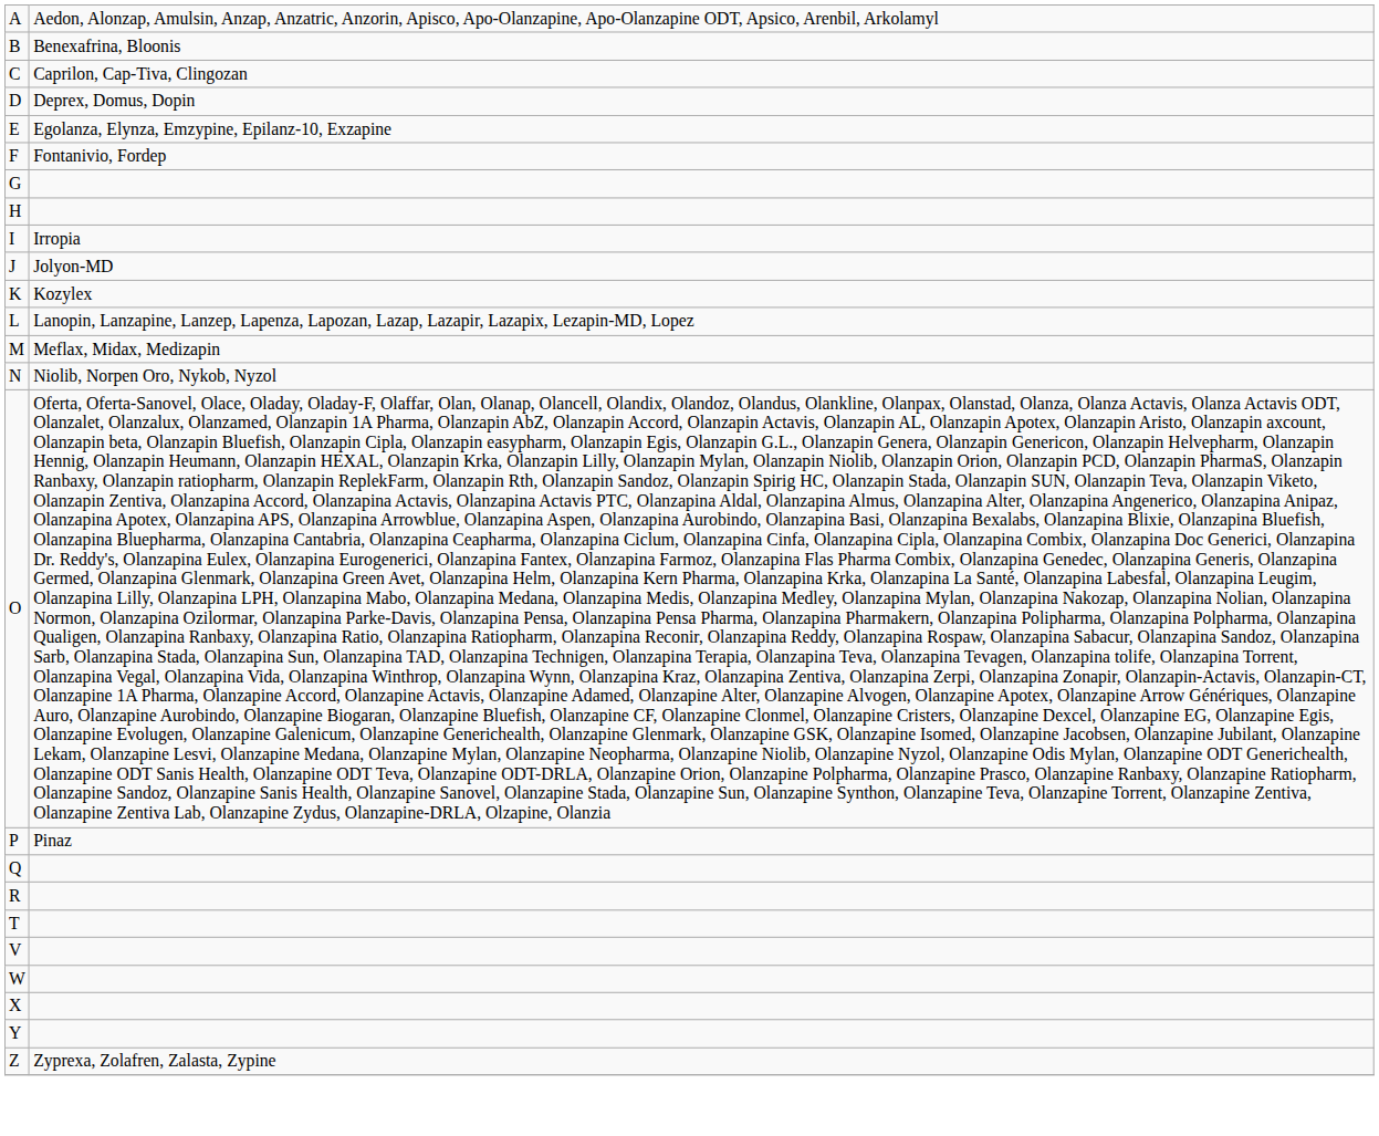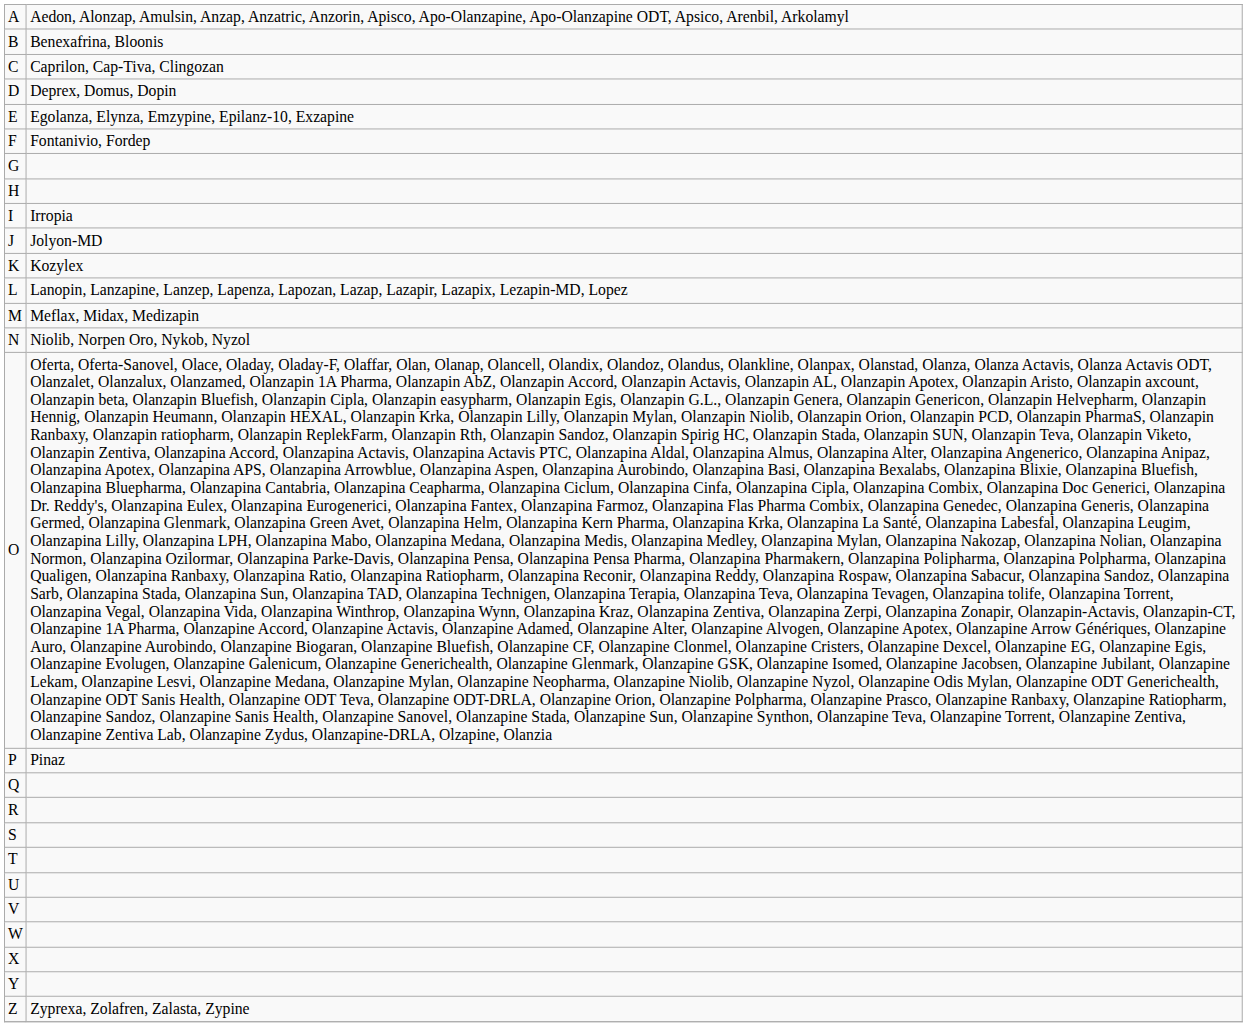 <table class="wikitable mw-collapsible mw-collapsed" style="width:100%">
 <tr>
 <td>A</td>
 <td>Aedon, Alonzap, Amulsin, Anzap, Anzatric, Anzorin, Apisco, Apo-Olanzapine, Apo-Olanzapine ODT, Apsico, Arenbil, Arkolamyl</td>
 </tr>
 <tr>
 <td>B</td>
 <td>Benexafrina, Bloonis</td>
 </tr>
 <tr>
 <td>C</td>
 <td>Caprilon, Cap-Tiva, Clingozan</td>
 </tr>
 <tr>
 <td>D</td>
 <td>Deprex, Domus, Dopin</td>
 </tr>
 <tr>
 <td>E</td>
 <td>Egolanza, Elynza, Emzypine, Epilanz-10, Exzapine</td>
 </tr>
 <tr>
 <td>F</td>
 <td>Fontanivio, Fordep</td>
 </tr>
 <tr>
 <td>G</td>
 <td></td>
 </tr>
 <tr>
 <td>H</td>
 <td></td>
 </tr>
 <tr>
 <td>I</td>
 <td>Irropia</td>
 </tr>
 <tr>
 <td>J</td>
 <td>Jolyon-MD</td>
 </tr>
 <tr>
 <td>K</td>
 <td>Kozylex</td>
 </tr>
 <tr>
 <td>L</td>
 <td>Lanopin, Lanzapine, Lanzep, Lapenza, Lapozan, Lazap, Lazapir, Lazapix, Lezapin-MD, Lopez</td>
 </tr>
 <tr>
 <td>M</td>
 <td>Meflax, Midax, Medizapin</td>
 </tr>
 <tr>
 <td>N</td>
 <td>Niolib, Norpen Oro, Nykob, Nyzol</td>
 </tr>
 <tr>
 <td>O</td>
 <td>Oferta, Oferta-Sanovel, Olace, Oladay, Oladay-F, Olaffar, Olan, Olanap, Olancell, Olandix, Olandoz, Olandus, Olankline, Olanpax, Olanstad, Olanza, Olanza Actavis, Olanza Actavis ODT, Olanzalet, Olanzalux, Olanzamed, Olanzapin 1A Pharma, Olanzapin AbZ, Olanzapin Accord, Olanzapin Actavis, Olanzapin AL, Olanzapin Apotex, Olanzapin Aristo, Olanzapin axcount, Olanzapin beta, Olanzapin Bluefish, Olanzapin Cipla, Olanzapin easypharm, Olanzapin Egis, Olanzapin G.L., Olanzapin Genera, Olanzapin Genericon, Olanzapin Helvepharm, Olanzapin Hennig, Olanzapin Heumann, Olanzapin HEXAL, Olanzapin Krka, Olanzapin Lilly, Olanzapin Mylan, Olanzapin Niolib, Olanzapin Orion, Olanzapin PCD, Olanzapin PharmaS, Olanzapin Ranbaxy, Olanzapin ratiopharm, Olanzapin ReplekFarm, Olanzapin Rth, Olanzapin Sandoz, Olanzapin Spirig HC, Olanzapin Stada, Olanzapin SUN, Olanzapin Teva, Olanzapin Viketo, Olanzapin Zentiva, Olanzapina Accord, Olanzapina Actavis, Olanzapina Actavis PTC, Olanzapina Aldal, Olanzapina Almus, Olanzapina Alter, Olanzapina Angenerico, Olanzapina Anipaz, Olanzapina Apotex, Olanzapina APS, Olanzapina Arrowblue, Olanzapina Aspen, Olanzapina Aurobindo, Olanzapina Basi, Olanzapina Bexalabs, Olanzapina Blixie, Olanzapina Bluefish, Olanzapina Bluepharma, Olanzapina Cantabria, Olanzapina Ceapharma, Olanzapina Ciclum, Olanzapina Cinfa, Olanzapina Cipla, Olanzapina Combix, Olanzapina Doc Generici, Olanzapina Dr. Reddy's, Olanzapina Eulex, Olanzapina Eurogenerici, Olanzapina Fantex, Olanzapina Farmoz, Olanzapina Flas Pharma Combix, Olanzapina Genedec, Olanzapina Generis, Olanzapina Germed, Olanzapina Glenmark, Olanzapina Green Avet, Olanzapina Helm, Olanzapina Kern Pharma, Olanzapina Krka, Olanzapina La Santé, Olanzapina Labesfal, Olanzapina Leugim, Olanzapina Lilly, Olanzapina LPH, Olanzapina Mabo, Olanzapina Medana, Olanzapina Medis, Olanzapina Medley, Olanzapina Mylan, Olanzapina Nakozap, Olanzapina Nolian, Olanzapina Normon, Olanzapina Ozilormar, Olanzapina Parke-Davis, Olanzapina Pensa, Olanzapina Pensa Pharma, Olanzapina Pharmakern, Olanzapina Polipharma, Olanzapina Polpharma, Olanzapina Qualigen, Olanzapina Ranbaxy, Olanzapina Ratio, Olanzapina Ratiopharm, Olanzapina Reconir, Olanzapina Reddy, Olanzapina Rospaw, Olanzapina Sabacur, Olanzapina Sandoz, Olanzapina Sarb, Olanzapina Stada, Olanzapina Sun, Olanzapina TAD, Olanzapina Technigen, Olanzapina Terapia, Olanzapina Teva, Olanzapina Tevagen, Olanzapina tolife, Olanzapina Torrent, Olanzapina Vegal, Olanzapina Vida, Olanzapina Winthrop, Olanzapina Wynn, Olanzapina Kraz, Olanzapina Zentiva, Olanzapina Zerpi, Olanzapina Zonapir, Olanzapin-Actavis, Olanzapin-CT, Olanzapine 1A Pharma, Olanzapine Accord, Olanzapine Actavis, Olanzapine Adamed, Olanzapine Alter, Olanzapine Alvogen, Olanzapine Apotex, Olanzapine Arrow Génériques, Olanzapine Auro, Olanzapine Aurobindo, Olanzapine Biogaran, Olanzapine Bluefish, Olanzapine CF, Olanzapine Clonmel, Olanzapine Cristers, Olanzapine Dexcel, Olanzapine EG, Olanzapine Egis, Olanzapine Evolugen, Olanzapine Galenicum, Olanzapine Generichealth, Olanzapine Glenmark, Olanzapine GSK, Olanzapine Isomed, Olanzapine Jacobsen, Olanzapine Jubilant, Olanzapine Lekam, Olanzapine Lesvi, Olanzapine Medana, Olanzapine Mylan, Olanzapine Neopharma, Olanzapine Niolib, Olanzapine Nyzol, Olanzapine Odis Mylan, Olanzapine ODT Generichealth, Olanzapine ODT Sanis Health, Olanzapine ODT Teva, Olanzapine ODT-DRLA, Olanzapine Orion, Olanzapine Polpharma, Olanzapine Prasco, Olanzapine Ranbaxy, Olanzapine Ratiopharm, Olanzapine Sandoz, Olanzapine Sanis Health, Olanzapine Sanovel, Olanzapine Stada, Olanzapine Sun, Olanzapine Synthon, Olanzapine Teva, Olanzapine Torrent, Olanzapine Zentiva, Olanzapine Zentiva Lab, Olanzapine Zydus, Olanzapine-DRLA, Olzapine, Olanzia</td>
 </tr>
 <tr>
 <td>P</td>
 <td>Pinaz</td>
 </tr>
 <tr>
 <td>Q</td>
 <td></td>
 </tr>
 <tr>
 <td>R</td>
 <td></td>
 </tr>
 <tr>
+<td>S</td>
+<td></td>
+</tr>
+<tr>
 <td>T</td>
+<td></td>
+</tr>
+<tr>
+<td>U</td>
 <td></td>
 </tr>
 <tr>
 <td>V</td>
 <td></td>
 </tr>
 <tr>
 <td>W</td>
 <td></td>
 </tr>
 <tr>
 <td>X</td>
 <td></td>
 </tr>
 <tr>
 <td>Y</td>
 <td></td>
 </tr>
 <tr>
 <td>Z</td>
 <td>Zyprexa, Zolafren, Zalasta, Zypine</td>
 </tr>
 <tr>
 </tr>
 </table>
